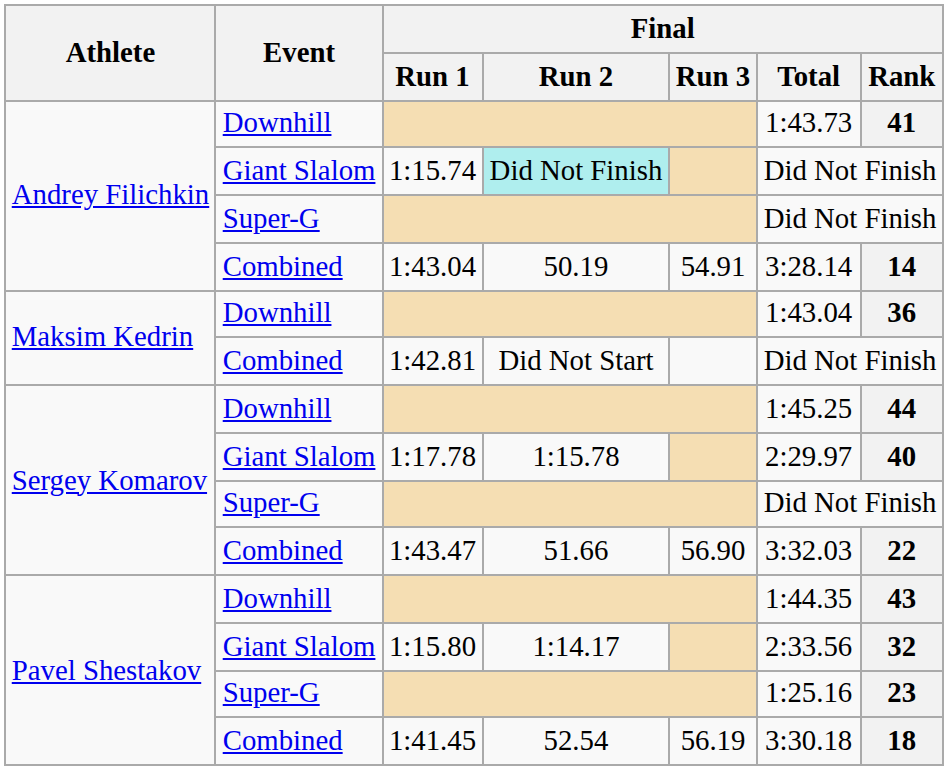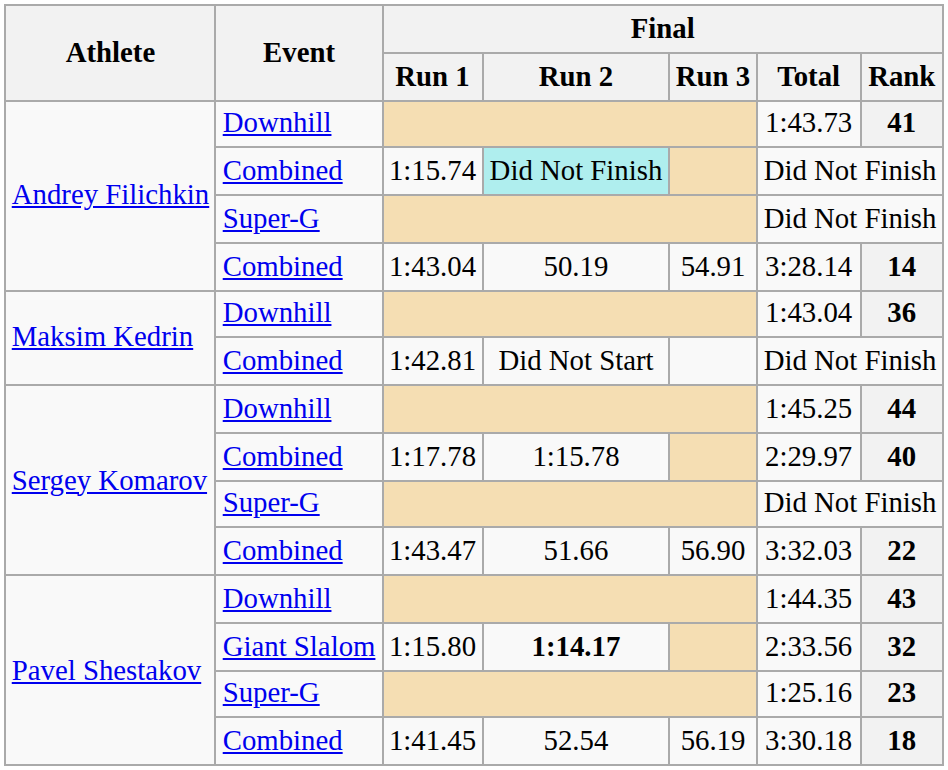 <table class="wikitable" style="font-size:90%">
 <tr>
 <th rowspan="2">Athlete</th>
 <th rowspan="2">Event</th>
 <th colspan="5">Final</th>
 </tr>
 <tr>
 <th>Run 1</th>
 <th>Run 2</th>
 <th>Run 3</th>
 <th>Total</th>
 <th>Rank</th>
 </tr>
 <tr>
 <td rowspan=4><a href='#'>Andrey Filichkin</a></td>
 <td><a href='#'>Downhill</a></td>
 <td colspan=3 bgcolor="wheat"></td>
 <td align="center">1:43.73</td>
 <th align="center">41</th>
 </tr>
 <tr>
-<td><a href='#'>Giant Slalom</a></td>
+<td><a href='#'>Combined</a></td>
 <td align="center">1:15.74</td>
 <td align="center" style="background: paleturquoise;">Did Not Finish</td>
 <td colspan=1 bgcolor="wheat"></td>
 <td align="center" colspan=2>Did Not Finish</td>
 </tr>
 <tr>
 <td><a href='#'>Super-G</a></td>
 <td colspan=3 bgcolor="wheat"></td>
 <td align="center" colspan=2>Did Not Finish</td>
 </tr>
 <tr>
 <td><a href='#'>Combined</a></td>
 <td align="center">1:43.04</td>
 <td align="center">50.19</td>
 <td align="center">54.91</td>
 <td align="center">3:28.14</td>
 <th align="center">14</th>
 </tr>
 <tr>
 <td rowspan=2><a href='#'>Maksim Kedrin</a></td>
 <td><a href='#'>Downhill</a></td>
 <td colspan=3 bgcolor="wheat"></td>
 <td align="center">1:43.04</td>
 <th align="center">36</th>
 </tr>
 <tr>
 <td><a href='#'>Combined</a></td>
 <td align="center">1:42.81</td>
 <td align="center">Did Not Start</td>
 <td align="center"></td>
 <td align="center" colspan=2>Did Not Finish</td>
 </tr>
 <tr>
 <td rowspan=4><a href='#'>Sergey Komarov</a></td>
 <td><a href='#'>Downhill</a></td>
 <td colspan=3 bgcolor="wheat"></td>
 <td align="center">1:45.25</td>
 <th align="center">44</th>
 </tr>
 <tr>
-<td><a href='#'>Giant Slalom</a></td>
+<td><a href='#'>Combined</a></td>
 <td align="center">1:17.78</td>
 <td align="center">1:15.78</td>
 <td colspan=1 bgcolor="wheat"></td>
 <td align="center">2:29.97</td>
 <th align="center">40</th>
 </tr>
 <tr>
 <td><a href='#'>Super-G</a></td>
 <td colspan=3 bgcolor="wheat"></td>
 <td align="center" colspan=2>Did Not Finish</td>
 </tr>
 <tr>
 <td><a href='#'>Combined</a></td>
 <td align="center">1:43.47</td>
 <td align="center">51.66</td>
 <td align="center">56.90</td>
 <td align="center">3:32.03</td>
 <th align="center">22</th>
 </tr>
 <tr>
 <td rowspan=4><a href='#'>Pavel Shestakov</a></td>
 <td><a href='#'>Downhill</a></td>
 <td colspan=3 bgcolor="wheat"></td>
 <td align="center">1:44.35</td>
 <th align="center">43</th>
 </tr>
 <tr>
 <td><a href='#'>Giant Slalom</a></td>
 <td align="center">1:15.80</td>
-<td align="center">1:14.17</td>
+<td align="center"><strong>1:14.17</strong></td>
 <td colspan=1 bgcolor="wheat"></td>
 <td align="center">2:33.56</td>
 <th align="center">32</th>
 </tr>
 <tr>
 <td><a href='#'>Super-G</a></td>
 <td colspan=3 bgcolor="wheat"></td>
 <td align="center">1:25.16</td>
 <th align="center">23</th>
 </tr>
 <tr>
 <td><a href='#'>Combined</a></td>
 <td align="center">1:41.45</td>
 <td align="center">52.54</td>
 <td align="center">56.19</td>
 <td align="center">3:30.18</td>
 <th align="center">18</th>
 </tr>
 </table>
